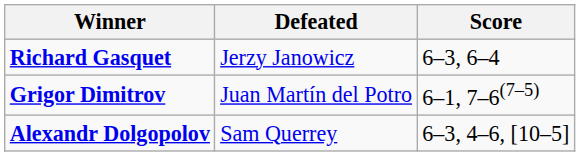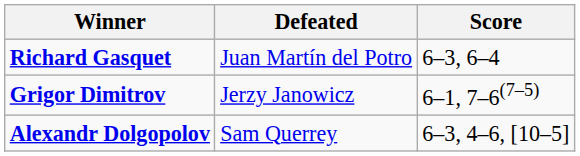 <table class="wikitable">
 <tr>
 <th>Winner</th>
 <th>Defeated</th>
 <th>Score</th>
 </tr>
 <tr>
 <td> <strong><a href='#'>Richard Gasquet</a></strong></td>
-<td> <a href='#'>Jerzy Janowicz</a></td>
+<td> <a href='#'>Juan Martín del Potro</a></td>
 <td>6–3, 6–4</td>
 </tr>
 <tr>
 <td> <strong><a href='#'>Grigor Dimitrov</a></strong></td>
-<td> <a href='#'>Juan Martín del Potro</a></td>
+<td> <a href='#'>Jerzy Janowicz</a></td>
 <td>6–1, 7–6<sup>(7–5)</sup></td>
 </tr>
 <tr>
 <td> <strong><a href='#'>Alexandr Dolgopolov</a></strong></td>
 <td> <a href='#'>Sam Querrey</a></td>
 <td>6–3, 4–6, [10–5]</td>
 </tr>
 </table>
